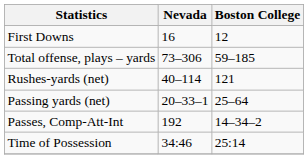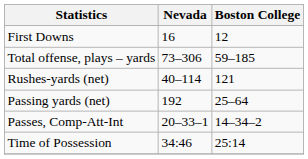 <table class="wikitable">
 <tr>
 <th>Statistics</th>
 <th>Nevada</th>
 <th>Boston College</th>
 </tr>
 <tr>
 <td>First Downs</td>
 <td>16</td>
 <td>12</td>
 </tr>
 <tr>
 <td>Total offense, plays – yards</td>
 <td>73–306</td>
 <td>59–185</td>
 </tr>
 <tr>
 <td>Rushes-yards (net)</td>
 <td>40–114</td>
 <td>121</td>
 </tr>
 <tr>
 <td>Passing yards (net)</td>
-<td>20–33–1</td>
+<td>192</td>
 <td>25–64</td>
 </tr>
 <tr>
 <td>Passes, Comp-Att-Int</td>
-<td>192</td>
+<td>20–33–1</td>
 <td>14–34–2</td>
 </tr>
 <tr>
 <td>Time of Possession</td>
 <td>34:46</td>
 <td>25:14</td>
 </tr>
 <tr>
 </tr>
 </table>
